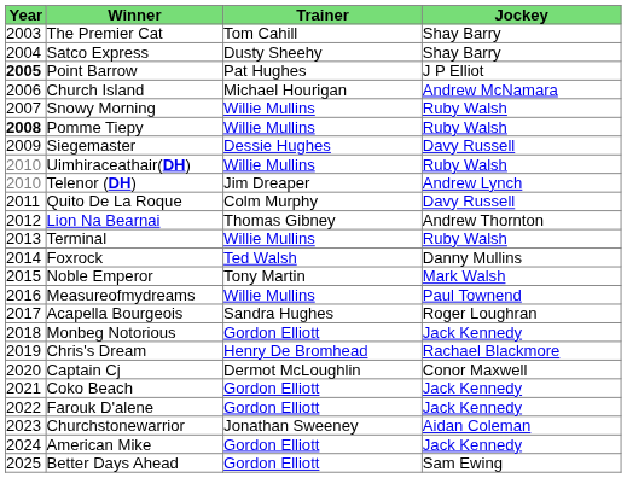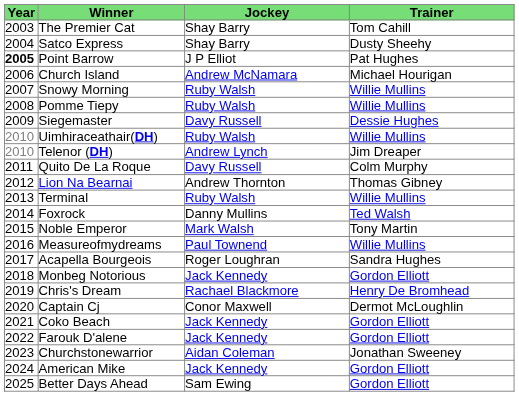 <table class = "sortable" | border="1" cellpadding="0" style="border-collapse: collapse; font-size:90%">
 <tr bgcolor="#77dd77" align="center">
 <th style="width:36px"><strong>Year</strong><br></th>
 <th style="width:160px"><strong>Winner</strong><br></th>
+<th style="width:180px"><strong>Jockey</strong><br></th>
 <th style="width:180px"><strong>Trainer</strong><br></th>
-<th style="width:180px"><strong>Jockey</strong><br></th>
 </tr>
 <tr>
 <td>2003</td>
 <td>The Premier Cat</td>
+<td>Shay Barry</td>
 <td>Tom Cahill</td>
-<td>Shay Barry</td>
 </tr>
 <tr>
 <td>2004</td>
 <td>Satco Express</td>
+<td>Shay Barry</td>
 <td>Dusty Sheehy</td>
-<td>Shay Barry</td>
 </tr>
 <tr>
 <td><strong>2005</strong></td>
 <td>Point Barrow</td>
+<td>J P Elliot</td>
 <td>Pat Hughes</td>
-<td>J P Elliot</td>
 </tr>
 <tr>
 <td>2006</td>
 <td>Church Island</td>
+<td><a href='#'>Andrew McNamara</a></td>
 <td>Michael Hourigan</td>
-<td><a href='#'>Andrew McNamara</a></td>
 </tr>
 <tr>
 <td>2007</td>
 <td>Snowy Morning</td>
+<td><a href='#'>Ruby Walsh</a></td>
 <td><a href='#'>Willie Mullins</a></td>
-<td><a href='#'>Ruby Walsh</a></td>
 </tr>
 <tr>
-<td><strong>2008</strong></td>
+<td>2008</td>
 <td>Pomme Tiepy</td>
+<td><a href='#'>Ruby Walsh</a></td>
 <td><a href='#'>Willie Mullins</a></td>
-<td><a href='#'>Ruby Walsh</a></td>
 </tr>
 <tr>
 <td>2009</td>
 <td>Siegemaster</td>
+<td><a href='#'>Davy Russell</a></td>
 <td><a href='#'>Dessie Hughes</a></td>
-<td><a href='#'>Davy Russell</a></td>
 </tr>
 <tr>
 <td style="color: gray">2010</td>
 <td>Uimhiraceathair(<strong><a href='#'>DH</a></strong>)</td>
+<td><a href='#'>Ruby Walsh</a></td>
 <td><a href='#'>Willie Mullins</a></td>
-<td><a href='#'>Ruby Walsh</a></td>
 </tr>
 <tr>
 <td style="color: gray">2010</td>
 <td>Telenor (<strong><a href='#'>DH</a></strong>)</td>
+<td><a href='#'> Andrew Lynch</a></td>
 <td>Jim Dreaper</td>
-<td><a href='#'> Andrew Lynch</a></td>
 </tr>
 <tr>
 <td>2011</td>
 <td>Quito De La Roque</td>
+<td><a href='#'>Davy Russell</a></td>
 <td>Colm Murphy</td>
-<td><a href='#'>Davy Russell</a></td>
 </tr>
 <tr>
 <td>2012</td>
 <td><a href='#'>Lion Na Bearnai</a></td>
+<td>Andrew Thornton</td>
 <td>Thomas Gibney</td>
-<td>Andrew Thornton</td>
 </tr>
 <tr>
 <td>2013</td>
 <td>Terminal</td>
+<td><a href='#'>Ruby Walsh</a></td>
 <td><a href='#'>Willie Mullins</a></td>
-<td><a href='#'>Ruby Walsh</a></td>
 </tr>
 <tr>
 <td>2014</td>
 <td>Foxrock</td>
+<td>Danny Mullins</td>
 <td><a href='#'>Ted Walsh</a></td>
-<td>Danny Mullins</td>
 </tr>
 <tr>
 <td>2015</td>
 <td>Noble Emperor</td>
+<td><a href='#'>Mark Walsh</a></td>
 <td>Tony Martin</td>
-<td><a href='#'>Mark Walsh</a></td>
 </tr>
 <tr>
 <td>2016</td>
 <td>Measureofmydreams</td>
+<td><a href='#'>Paul Townend</a></td>
 <td><a href='#'>Willie Mullins</a></td>
-<td><a href='#'>Paul Townend</a></td>
 </tr>
 <tr>
 <td>2017</td>
 <td>Acapella Bourgeois</td>
+<td>Roger Loughran</td>
 <td>Sandra Hughes</td>
-<td>Roger Loughran</td>
 </tr>
 <tr>
 <td>2018</td>
 <td>Monbeg Notorious</td>
+<td><a href='#'>Jack Kennedy</a></td>
 <td><a href='#'>Gordon Elliott</a></td>
-<td><a href='#'>Jack Kennedy</a></td>
 </tr>
 <tr>
 <td>2019</td>
 <td>Chris's Dream</td>
+<td><a href='#'>Rachael Blackmore</a></td>
 <td><a href='#'>Henry De Bromhead</a></td>
-<td><a href='#'>Rachael Blackmore</a></td>
 </tr>
 <tr>
 <td>2020</td>
 <td>Captain Cj</td>
+<td>Conor Maxwell</td>
 <td>Dermot McLoughlin</td>
-<td>Conor Maxwell</td>
 </tr>
 <tr>
 <td>2021</td>
 <td>Coko Beach</td>
+<td><a href='#'>Jack Kennedy</a></td>
 <td><a href='#'>Gordon Elliott</a></td>
-<td><a href='#'>Jack Kennedy</a></td>
 </tr>
 <tr>
 <td>2022</td>
 <td>Farouk D'alene</td>
+<td><a href='#'>Jack Kennedy</a></td>
 <td><a href='#'>Gordon Elliott</a></td>
-<td><a href='#'>Jack Kennedy</a></td>
 </tr>
 <tr>
 <td>2023</td>
 <td>Churchstonewarrior</td>
+<td><a href='#'>Aidan Coleman</a></td>
 <td>Jonathan Sweeney</td>
-<td><a href='#'>Aidan Coleman</a></td>
 </tr>
 <tr>
 <td>2024</td>
 <td>American Mike</td>
+<td><a href='#'>Jack Kennedy</a></td>
 <td><a href='#'>Gordon Elliott</a></td>
-<td><a href='#'>Jack Kennedy</a></td>
 </tr>
 <tr>
 <td>2025</td>
 <td>Better Days Ahead</td>
+<td>Sam Ewing</td>
 <td><a href='#'>Gordon Elliott</a></td>
-<td>Sam Ewing</td>
 </tr>
 </table>
